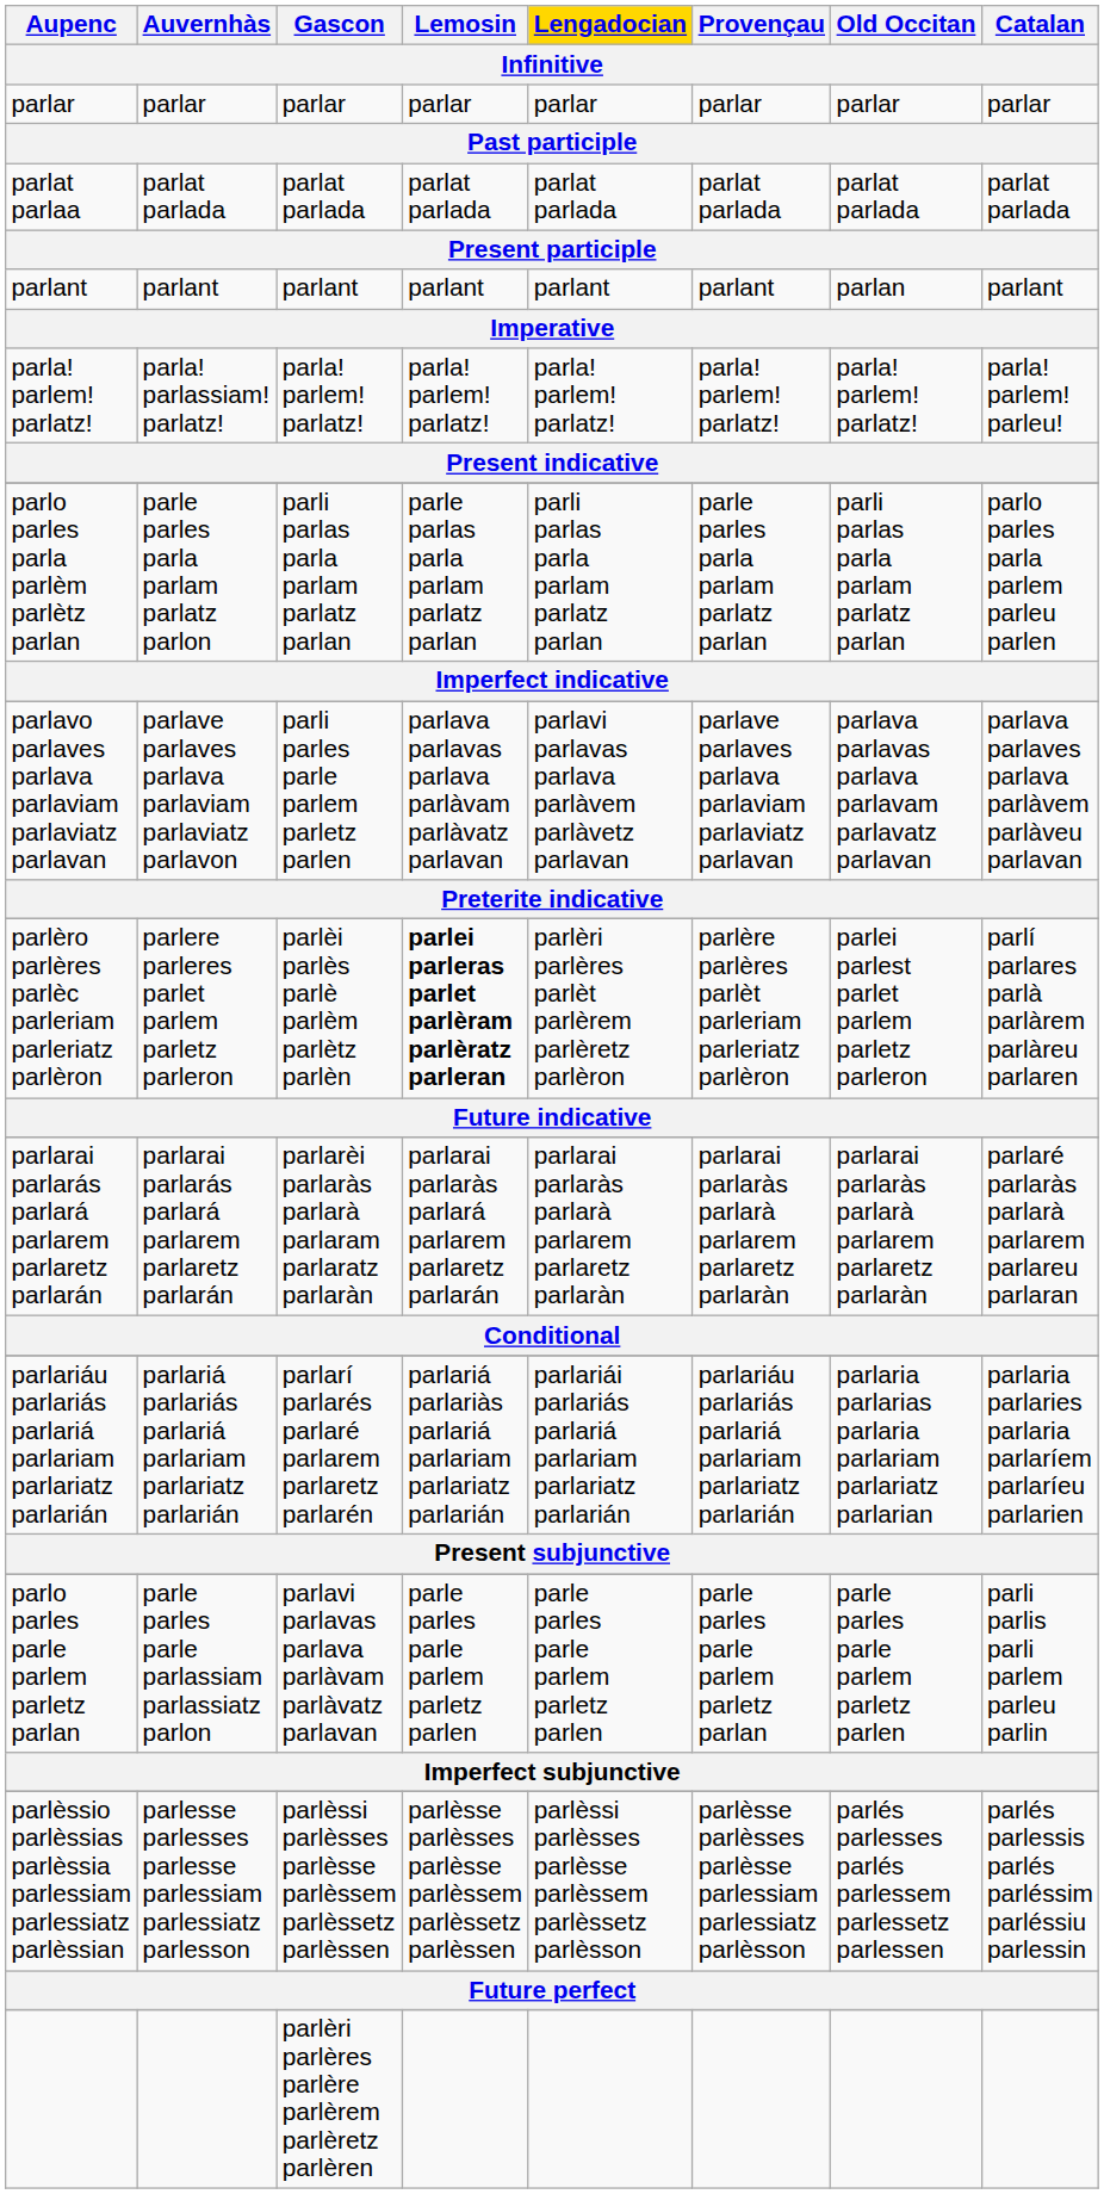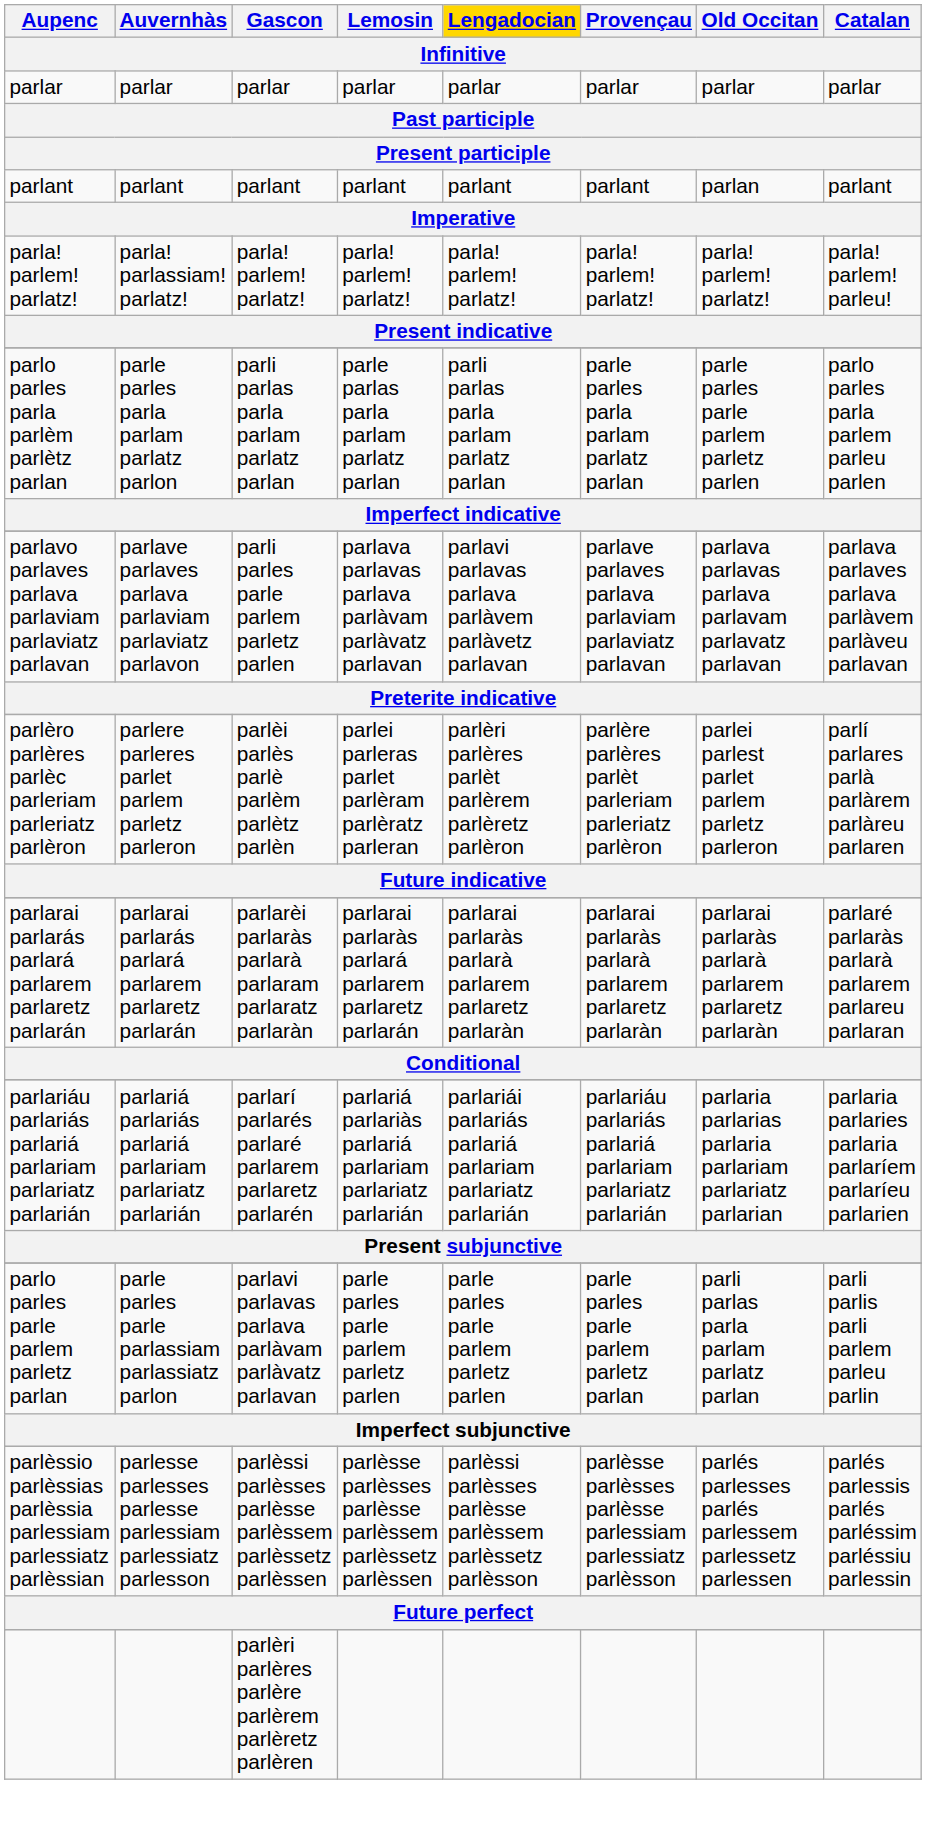 <table class="wikitable">
 <tr>
 <th style="text-align: center;"><a href='#'>Aupenc</a></th>
 <th><a href='#'>Auvernhàs</a></th>
 <th><a href='#'>Gascon</a></th>
 <th><a href='#'>Lemosin</a></th>
 <th style="background:#FFD700"><a href='#'>Lengadocian</a></th>
 <th><a href='#'>Provençau</a></th>
 <th><a href='#'>Old Occitan</a></th>
 <th><a href='#'>Catalan</a></th>
 </tr>
 <tr>
 <th colspan="8" style="text-align: center;"><a href='#'>Infinitive</a></th>
 </tr>
 <tr>
 <td>parlar </td>
 <td>parlar </td>
 <td>parlar </td>
 <td>parlar </td>
 <td>parlar </td>
 <td>parlar </td>
 <td>parlar </td>
 <td>parlar </td>
 </tr>
 <tr>
 <th colspan="8" style="text-align: center;"><a href='#'>Past participle</a></th>
-</tr>
-<tr>
-<td>parlat <br>parlaa </td>
-<td>parlat <br>parlada </td>
-<td>parlat <br>parlada </td>
-<td>parlat <br>parlada </td>
-<td>parlat <br>parlada </td>
-<td>parlat <br>parlada </td>
-<td>parlat <br>parlada </td>
-<td>parlat <br>parlada </td>
 </tr>
 <tr>
 <th colspan="8" style="text-align: center;"><a href='#'>Present participle</a></th>
 </tr>
 <tr>
 <td>parlant </td>
 <td>parlant </td>
 <td>parlant </td>
 <td>parlant </td>
 <td>parlant </td>
 <td>parlant </td>
 <td>parlan </td>
 <td>parlant </td>
 </tr>
 <tr>
 <th colspan="8" style="text-align: center;"><a href='#'>Imperative</a></th>
 </tr>
 <tr>
 <td>parla! <br>parlem! <br>parlatz! </td>
 <td>parla! <br>parlassiam! <br>parlatz! </td>
 <td>parla! <br>parlem! <br>parlatz! </td>
 <td>parla! <br>parlem! <br>parlatz! </td>
 <td>parla! <br>parlem! <br>parlatz! </td>
 <td>parla! <br>parlem! <br>parlatz! </td>
 <td>parla! <br>parlem! <br>parlatz! </td>
 <td>parla! <br>parlem! <br>parleu! </td>
 </tr>
 <tr>
 <th colspan="8" style="text-align: center;"><a href='#'>Present indicative</a></th>
 </tr>
 <tr>
 </tr>
 <tr>
 <td>parlo <br>parles <br>parla <br>parlèm <br>parlètz <br>parlan </td>
 <td>parle <br>parles <br>parla <br>parlam <br>parlatz <br>parlon </td>
 <td>parli <br>parlas <br>parla <br>parlam <br>parlatz <br>parlan </td>
 <td>parle <br>parlas <br>parla <br>parlam <br>parlatz <br>parlan </td>
 <td>parli <br>parlas <br>parla <br>parlam <br>parlatz <br>parlan </td>
 <td>parle <br>parles <br>parla <br>parlam <br>parlatz <br>parlan </td>
-<td>parli <br>parlas <br>parla <br>parlam <br>parlatz <br>parlan </td>
+<td>parle <br>parles <br>parle <br>parlem <br>parletz <br>parlen </td>
 <td>parlo <br>parles <br>parla <br>parlem <br>parleu <br>parlen </td>
 </tr>
 <tr>
 <th colspan="8" style="text-align: center;"><a href='#'>Imperfect indicative</a></th>
 </tr>
 <tr>
 </tr>
 <tr>
 <td>parlavo <br>parlaves <br>parlava <br>parlaviam <br>parlaviatz <br>parlavan </td>
 <td>parlave <br>parlaves <br>parlava <br>parlaviam <br>parlaviatz <br>parlavon </td>
 <td>parli <br>parles <br>parle <br>parlem <br>parletz <br>parlen </td>
 <td>parlava <br>parlavas <br>parlava <br>parlàvam <br>parlàvatz <br>parlavan </td>
 <td>parlavi <br>parlavas <br>parlava <br>parlàvem <br>parlàvetz <br>parlavan </td>
 <td>parlave <br>parlaves <br>parlava <br>parlaviam <br>parlaviatz <br>parlavan </td>
 <td>parlava <br>parlavas <br>parlava <br>parlavam <br>parlavatz <br>parlavan </td>
 <td>parlava <br>parlaves <br>parlava <br>parlàvem <br>parlàveu <br>parlavan </td>
 </tr>
 <tr>
 <th colspan="8" style="text-align: center;"><a href='#'>Preterite indicative</a></th>
 </tr>
 <tr>
 </tr>
 <tr>
 <td>parlèro <br>parlères <br>parlèc <br>parleriam <br>parleriatz <br>parlèron </td>
 <td>parlere <br>parleres <br>parlet <br>parlem <br>parletz <br>parleron </td>
 <td>parlèi <br>parlès <br>parlè <br>parlèm <br>parlètz <br>parlèn </td>
-<td><strong>parlei <br>parleras <br>parlet <br>parlèram <br>parlèratz <br>parleran </strong></td>
+<td>parlei <br>parleras <br>parlet <br>parlèram <br>parlèratz <br>parleran </td>
 <td>parlèri <br>parlères <br>parlèt <br>parlèrem <br>parlèretz <br>parlèron </td>
 <td>parlère <br>parlères <br>parlèt <br>parleriam <br>parleriatz <br>parlèron </td>
 <td>parlei <br>parlest <br>parlet <br>parlem <br>parletz <br>parleron </td>
 <td>parlí <br>parlares <br>parlà <br>parlàrem <br>parlàreu <br>parlaren </td>
 </tr>
 <tr>
 <th colspan="8" style="text-align: center;"><a href='#'>Future indicative</a></th>
 </tr>
 <tr>
 </tr>
 <tr>
 <td>parlarai <br>parlarás <br>parlará <br>parlarem <br>parlaretz <br>parlarán </td>
 <td>parlarai <br>parlarás <br>parlará <br>parlarem <br>parlaretz <br>parlarán </td>
 <td>parlarèi <br>parlaràs <br>parlarà <br>parlaram <br>parlaratz <br>parlaràn </td>
 <td>parlarai <br>parlaràs <br>parlará <br>parlarem <br>parlaretz <br>parlarán </td>
 <td>parlarai <br>parlaràs <br>parlarà <br>parlarem <br>parlaretz <br>parlaràn </td>
 <td>parlarai <br>parlaràs <br>parlarà <br>parlarem <br>parlaretz <br>parlaràn </td>
 <td>parlarai <br>parlaràs <br>parlarà <br>parlarem <br>parlaretz <br>parlaràn </td>
 <td>parlaré <br>parlaràs <br>parlarà <br>parlarem <br>parlareu <br>parlaran </td>
 </tr>
 <tr>
 <th colspan="8" style="text-align: center;"><a href='#'>Conditional</a></th>
 </tr>
 <tr>
 </tr>
 <tr>
 <td>parlariáu <br>parlariás <br>parlariá <br>parlariam <br>parlariatz <br>parlarián </td>
 <td>parlariá <br>parlariás <br>parlariá <br>parlariam <br>parlariatz <br>parlarián </td>
 <td>parlarí <br>parlarés <br>parlaré <br>parlarem <br>parlaretz <br>parlarén </td>
 <td>parlariá <br>parlariàs <br>parlariá <br>parlariam <br>parlariatz <br>parlarián </td>
 <td>parlariái <br>parlariás <br>parlariá <br>parlariam <br>parlariatz <br>parlarián </td>
 <td>parlariáu <br>parlariás <br>parlariá <br>parlariam <br>parlariatz <br>parlarián </td>
 <td>parlaria <br>parlarias <br>parlaria <br>parlariam <br>parlariatz <br>parlarian </td>
 <td>parlaria <br>parlaries <br>parlaria <br>parlaríem <br>parlaríeu <br>parlarien </td>
 </tr>
 <tr>
 <th colspan="8" style="text-align: center;">Present <a href='#'>subjunctive</a></th>
 </tr>
 <tr>
 </tr>
 <tr>
 <td>parlo <br>parles <br>parle <br>parlem <br>parletz <br>parlan </td>
 <td>parle <br>parles <br>parle <br>parlassiam <br>parlassiatz <br>parlon </td>
 <td>parlavi <br>parlavas <br>parlava <br>parlàvam <br>parlàvatz <br>parlavan </td>
 <td>parle <br>parles <br>parle <br>parlem <br>parletz <br>parlen </td>
 <td>parle <br>parles <br>parle <br>parlem <br>parletz <br>parlen </td>
 <td>parle <br>parles <br>parle <br>parlem <br>parletz <br>parlan </td>
-<td>parle <br>parles <br>parle <br>parlem <br>parletz <br>parlen </td>
+<td>parli <br>parlas <br>parla <br>parlam <br>parlatz <br>parlan </td>
 <td>parli <br>parlis <br>parli <br>parlem <br>parleu <br>parlin </td>
 </tr>
 <tr>
 <th colspan="8" style="text-align: center;">Imperfect subjunctive</th>
 </tr>
 <tr>
 </tr>
 <tr>
 <td>parlèssio <br>parlèssias <br>parlèssia <br>parlessiam <br>parlessiatz <br>parlèssian </td>
 <td>parlesse <br>parlesses <br>parlesse <br>parlessiam <br>parlessiatz <br>parlesson </td>
 <td>parlèssi <br>parlèsses <br>parlèsse <br>parlèssem <br>parlèssetz <br>parlèssen </td>
 <td>parlèsse <br>parlèsses <br>parlèsse <br>parlèssem <br>parlèssetz <br>parlèssen </td>
 <td>parlèssi <br>parlèsses <br>parlèsse <br>parlèssem <br>parlèssetz <br>parlèsson </td>
 <td>parlèsse <br>parlèsses <br>parlèsse <br>parlessiam <br>parlessiatz <br>parlèsson </td>
 <td>parlés <br>parlesses <br>parlés <br>parlessem <br>parlessetz <br>parlessen </td>
 <td>parlés <br>parlessis <br>parlés <br>parléssim <br>parléssiu <br>parlessin </td>
 </tr>
 <tr>
 <th colspan="8" style="text-align: center;"><a href='#'>Future perfect</a></th>
 </tr>
 <tr>
 </tr>
 <tr>
 <td></td>
 <td></td>
 <td>parlèri <br>parlères <br>parlère <br>parlèrem <br>parlèretz <br>parlèren </td>
 <td></td>
 <td></td>
 <td></td>
 <td></td>
 <td></td>
 </tr>
 </table>
